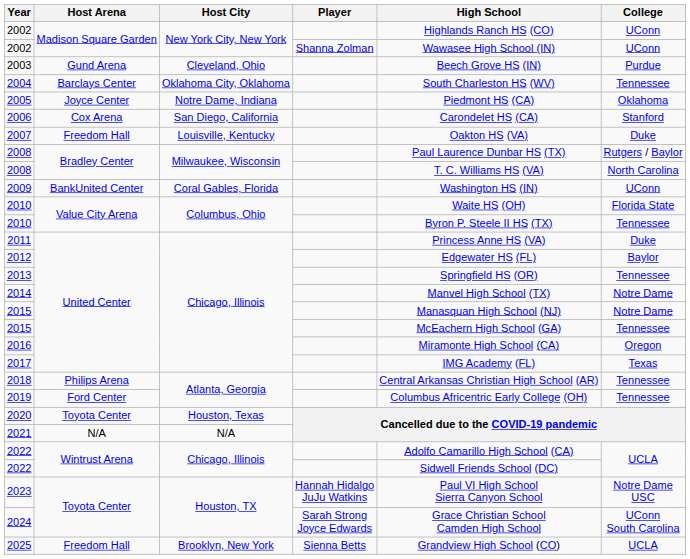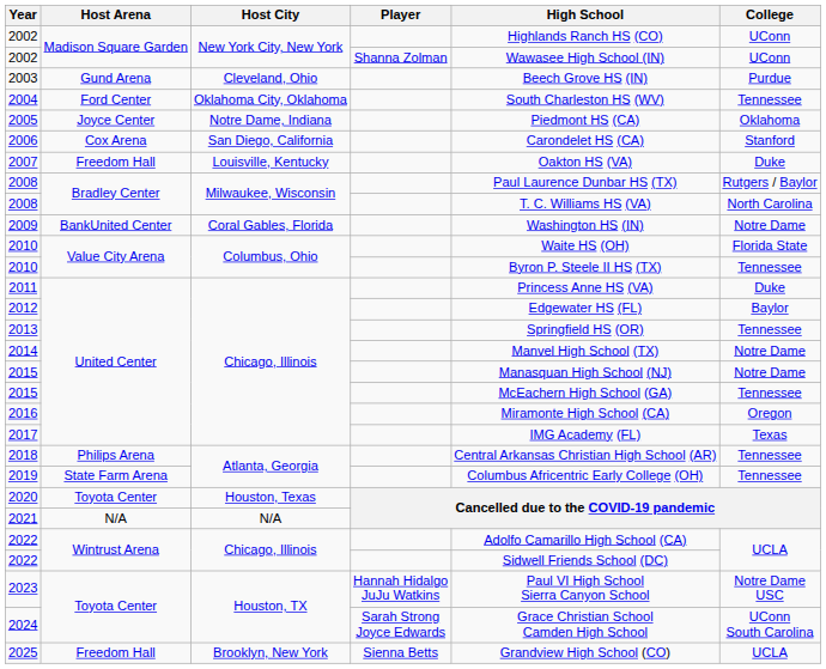 <table class="wikitable sortable" style="text-align:center">
 <tr>
 <th>Year</th>
 <th>Host Arena</th>
 <th>Host City</th>
 <th>Player</th>
 <th>High School</th>
 <th>College</th>
 </tr>
 <tr>
 <td>2002</td>
 <td rowspan="2"><a href='#'>Madison Square Garden</a></td>
 <td rowspan="2"><a href='#'>New York City, New York</a></td>
 <td></td>
 <td><a href='#'>Highlands Ranch HS</a> <a href='#'>(CO)</a></td>
 <td><a href='#'>UConn</a></td>
 </tr>
 <tr>
 <td>2002</td>
 <td><a href='#'>Shanna Zolman</a></td>
 <td><a href='#'>Wawasee High School (IN)</a></td>
 <td><a href='#'>UConn</a></td>
 </tr>
 <tr>
 <td>2003</td>
 <td><a href='#'>Gund Arena</a></td>
 <td><a href='#'>Cleveland, Ohio</a></td>
 <td></td>
 <td><a href='#'>Beech Grove HS</a> <a href='#'>(IN)</a></td>
 <td><a href='#'>Purdue</a></td>
 </tr>
 <tr>
 <td><a href='#'>2004</a></td>
-<td><a href='#'>Barclays Center</a></td>
+<td><a href='#'>Ford Center</a></td>
 <td><a href='#'>Oklahoma City, Oklahoma</a></td>
 <td></td>
 <td><a href='#'>South Charleston HS</a> <a href='#'>(WV)</a></td>
 <td><a href='#'>Tennessee</a></td>
 </tr>
 <tr>
 <td><a href='#'>2005</a></td>
 <td><a href='#'>Joyce Center</a></td>
 <td><a href='#'>Notre Dame, Indiana</a></td>
 <td></td>
 <td><a href='#'>Piedmont HS</a> <a href='#'>(CA)</a></td>
 <td><a href='#'>Oklahoma</a></td>
 </tr>
 <tr>
 <td><a href='#'>2006</a></td>
 <td><a href='#'>Cox Arena</a></td>
 <td><a href='#'>San Diego, California</a></td>
 <td></td>
 <td><a href='#'>Carondelet HS</a> <a href='#'>(CA)</a></td>
 <td><a href='#'>Stanford</a></td>
 </tr>
 <tr>
 <td><a href='#'>2007</a></td>
 <td><a href='#'>Freedom Hall</a></td>
 <td><a href='#'>Louisville, Kentucky</a></td>
 <td></td>
 <td><a href='#'>Oakton HS</a> <a href='#'>(VA)</a></td>
 <td><a href='#'>Duke</a></td>
 </tr>
 <tr>
 <td><a href='#'>2008</a></td>
 <td rowspan="2"><a href='#'>Bradley Center</a></td>
 <td rowspan="2"><a href='#'>Milwaukee, Wisconsin</a></td>
 <td></td>
 <td><a href='#'>Paul Laurence Dunbar HS</a> <a href='#'>(TX)</a></td>
 <td><a href='#'>Rutgers</a> / <a href='#'>Baylor</a></td>
 </tr>
 <tr>
 <td><a href='#'>2008</a></td>
 <td></td>
 <td><a href='#'>T. C. Williams HS</a> <a href='#'>(VA)</a></td>
 <td><a href='#'>North Carolina</a></td>
 </tr>
 <tr>
 <td><a href='#'>2009</a></td>
 <td><a href='#'>BankUnited Center</a></td>
 <td><a href='#'>Coral Gables, Florida</a></td>
 <td></td>
 <td><a href='#'>Washington HS</a> <a href='#'>(IN)</a></td>
-<td><a href='#'>UConn</a></td>
+<td><a href='#'>Notre Dame</a></td>
 </tr>
 <tr>
 <td><a href='#'>2010</a></td>
 <td rowspan="2"><a href='#'>Value City Arena</a></td>
 <td rowspan="2"><a href='#'>Columbus, Ohio</a></td>
 <td></td>
 <td><a href='#'>Waite HS</a> <a href='#'>(OH)</a></td>
 <td><a href='#'>Florida State</a></td>
 </tr>
 <tr>
 <td><a href='#'>2010</a></td>
 <td></td>
 <td><a href='#'>Byron P. Steele II HS</a> <a href='#'>(TX)</a></td>
 <td><a href='#'>Tennessee</a></td>
 </tr>
 <tr>
 <td><a href='#'>2011</a></td>
 <td rowspan="8"><a href='#'>United Center</a></td>
 <td rowspan="8"><a href='#'>Chicago, Illinois</a></td>
 <td></td>
 <td><a href='#'>Princess Anne HS</a> <a href='#'>(VA)</a></td>
 <td><a href='#'>Duke</a></td>
 </tr>
 <tr>
 <td><a href='#'>2012</a></td>
 <td></td>
 <td><a href='#'>Edgewater HS</a> <a href='#'>(FL)</a></td>
 <td><a href='#'>Baylor</a></td>
 </tr>
 <tr>
 <td><a href='#'>2013</a></td>
 <td></td>
 <td><a href='#'>Springfield HS</a> <a href='#'>(OR)</a></td>
 <td><a href='#'>Tennessee</a></td>
 </tr>
 <tr>
 <td><a href='#'>2014</a></td>
 <td></td>
 <td><a href='#'>Manvel High School</a> <a href='#'>(TX)</a></td>
 <td><a href='#'>Notre Dame</a></td>
 </tr>
 <tr>
 <td><a href='#'>2015</a></td>
 <td></td>
 <td><a href='#'>Manasquan High School</a> <a href='#'>(NJ)</a></td>
 <td><a href='#'>Notre Dame</a></td>
 </tr>
 <tr>
 <td><a href='#'>2015</a></td>
 <td></td>
 <td><a href='#'>McEachern High School</a> <a href='#'>(GA)</a></td>
 <td><a href='#'>Tennessee</a></td>
 </tr>
 <tr>
 <td><a href='#'>2016</a></td>
 <td></td>
 <td><a href='#'>Miramonte High School</a> <a href='#'>(CA)</a></td>
 <td><a href='#'>Oregon</a></td>
 </tr>
 <tr>
 <td><a href='#'>2017</a></td>
 <td></td>
 <td><a href='#'>IMG Academy</a> <a href='#'>(FL)</a></td>
 <td><a href='#'>Texas</a></td>
 </tr>
 <tr>
 <td><a href='#'>2018</a></td>
 <td><a href='#'>Philips Arena</a></td>
 <td rowspan=2><a href='#'>Atlanta, Georgia</a></td>
 <td></td>
 <td><a href='#'>Central Arkansas Christian High School</a> <a href='#'>(AR)</a></td>
 <td><a href='#'>Tennessee</a></td>
 </tr>
 <tr>
 <td><a href='#'>2019</a></td>
-<td><a href='#'>Ford Center</a></td>
+<td><a href='#'>State Farm Arena</a></td>
 <td></td>
 <td><a href='#'>Columbus Africentric Early College</a> <a href='#'>(OH)</a></td>
 <td><a href='#'>Tennessee</a></td>
 </tr>
 <tr>
 <td><a href='#'>2020</a></td>
 <td><a href='#'>Toyota Center</a></td>
 <td><a href='#'>Houston, Texas</a></td>
 <th colspan="3" rowspan="2">Cancelled due to the <a href='#'>COVID-19 pandemic</a></th>
 </tr>
 <tr>
 <td><a href='#'>2021</a></td>
 <td>N/A</td>
 <td>N/A</td>
 </tr>
 <tr>
 <td><a href='#'>2022</a></td>
 <td rowspan="2"><a href='#'>Wintrust Arena</a></td>
 <td rowspan="2"><a href='#'>Chicago, Illinois</a></td>
 <td></td>
 <td><a href='#'>Adolfo Camarillo High School</a> <a href='#'>(CA)</a></td>
 <td rowspan="2"><a href='#'>UCLA</a></td>
 </tr>
 <tr>
 <td><a href='#'>2022</a></td>
 <td></td>
 <td><a href='#'>Sidwell Friends School</a> <a href='#'>(DC)</a></td>
 </tr>
 <tr>
 <td><a href='#'>2023</a></td>
 <td rowspan="2"><a href='#'>Toyota Center</a></td>
 <td rowspan="2"><a href='#'>Houston, TX</a></td>
 <td><a href='#'>Hannah Hidalgo</a> <br> <a href='#'>JuJu Watkins</a></td>
 <td><a href='#'>Paul VI High School</a> <br><a href='#'>Sierra Canyon School</a></td>
 <td><a href='#'>Notre Dame</a> <br> <a href='#'>USC</a></td>
 </tr>
 <tr>
 <td><a href='#'>2024</a></td>
 <td><a href='#'>Sarah Strong</a><br><a href='#'>Joyce Edwards</a></td>
 <td><a href='#'>Grace Christian School</a><br><a href='#'>Camden High School</a></td>
 <td><a href='#'>UConn</a><br><a href='#'>South Carolina</a></td>
 </tr>
 <tr>
 <td><a href='#'>2025</a></td>
 <td><a href='#'>Freedom Hall</a></td>
 <td><a href='#'>Brooklyn, New York</a></td>
 <td><a href='#'>Sienna Betts</a></td>
 <td><a href='#'>Grandview High School</a> (<a href='#'>CO</a>)</td>
 <td><a href='#'>UCLA</a></td>
 </tr>
 </table>
